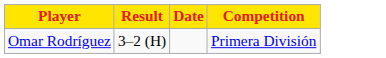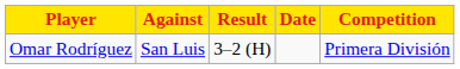 <table class="wikitable">
 <tr>
 <th style=background-color:#FFE500;color:#E11D1E>Player</th>
+<th style=background-color:#FFE500;color:#E11D1E>Against</th>
 <th style=background-color:#FFE500;color:#E11D1E>Result</th>
 <th style=background-color:#FFE500;color:#E11D1E>Date</th>
 <th style=background-color:#FFE500;color:#E11D1E>Competition</th>
 </tr>
 <tr>
 <td> <a href='#'>Omar Rodríguez</a></td>
+<td><a href='#'>San Luis</a></td>
 <td>3–2 (H)</td>
 <td></td>
 <td><a href='#'>Primera División</a></td>
 </tr>
 </table>
